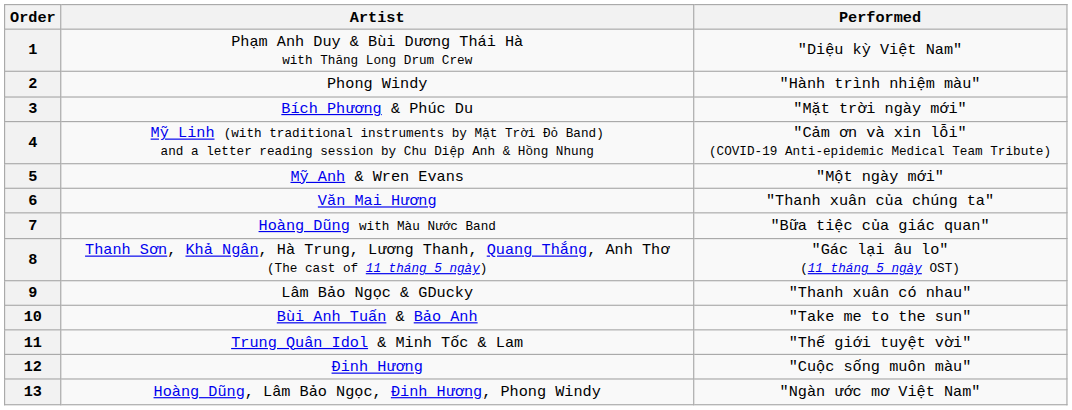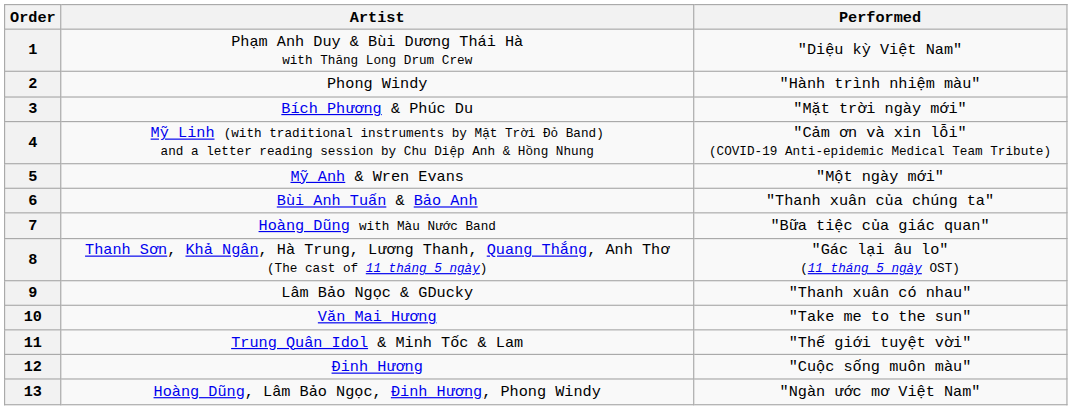 <table class="wikitable" style="text-align:center; width:71.9%;">
 <tr>
 <th>Order</th>
 <th>Artist</th>
 <th>Performed</th>
 </tr>
 <tr>
 <th>1</th>
 <td>Phạm Anh Duy & Bùi Dương Thái Hà <br><small>with Thăng Long Drum Crew</small></td>
 <td>"Diệu kỳ Việt Nam"</td>
 </tr>
 <tr>
 <th>2</th>
 <td>Phong Windy</td>
 <td>"Hành trình nhiệm màu"</td>
 </tr>
 <tr>
 <th>3</th>
 <td><a href='#'>Bích Phương</a> & Phúc Du</td>
 <td>"Mặt trời ngày mới"</td>
 </tr>
 <tr>
 <th>4</th>
 <td><a href='#'>Mỹ Linh</a> <small>(with traditional instruments by Mặt Trời Đỏ Band)<br>and a letter reading session by Chu Diệp Anh & Hồng Nhung</small></td>
 <td>"Cảm ơn và xin lỗi"<br><small>(COVID-19 Anti-epidemic Medical Team Tribute)</small></td>
 </tr>
 <tr>
 <th>5</th>
 <td><a href='#'>Mỹ Anh</a> & Wren Evans</td>
 <td>"Một ngày mới"</td>
 </tr>
 <tr>
 <th>6</th>
-<td><a href='#'>Văn Mai Hương</a></td>
+<td><a href='#'>Bùi Anh Tuấn</a> & <a href='#'>Bảo Anh</a></td>
 <td>"Thanh xuân của chúng ta"</td>
 </tr>
 <tr>
 <th>7</th>
 <td><a href='#'>Hoàng Dũng</a> <small>with Màu Nước Band</small></td>
 <td>"Bữa tiệc của giác quan"</td>
 </tr>
 <tr>
 <th>8</th>
 <td><a href='#'>Thanh Sơn</a>, <a href='#'>Khả Ngân</a>, Hà Trung, Lương Thanh, <a href='#'>Quang Thắng</a>, Anh Thơ<br><small>(The cast of <em><a href='#'>11 tháng 5 ngày</a></em>)</small></td>
 <td>"Gác lại âu lo"<br><small>(<em><a href='#'>11 tháng 5 ngày</a></em> OST)</small></td>
 </tr>
 <tr>
 <th>9</th>
 <td>Lâm Bảo Ngọc & GDucky</td>
 <td>"Thanh xuân có nhau"</td>
 </tr>
 <tr>
 <th>10</th>
-<td><a href='#'>Bùi Anh Tuấn</a> & <a href='#'>Bảo Anh</a></td>
+<td><a href='#'>Văn Mai Hương</a></td>
 <td>"Take me to the sun"</td>
 </tr>
 <tr>
 <th>11</th>
 <td><a href='#'>Trung Quân Idol</a> & Minh Tốc & Lam</td>
 <td>"Thế giới tuyệt vời"</td>
 </tr>
 <tr>
 <th>12</th>
 <td><a href='#'>Đinh Hương</a></td>
 <td>"Cuộc sống muôn màu"</td>
 </tr>
 <tr>
 <th>13</th>
 <td><a href='#'>Hoàng Dũng</a>, Lâm Bảo Ngọc, <a href='#'>Đinh Hương</a>, Phong Windy</td>
 <td>"Ngàn ước mơ Việt Nam"</td>
 </tr>
 </table>
